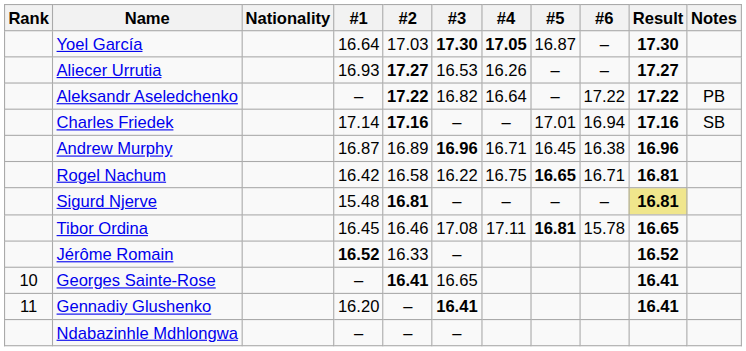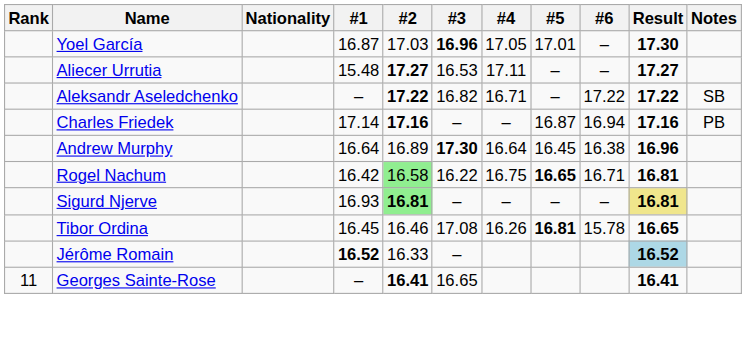 <table class="wikitable sortable" style="text-align:center;font-size:95%">
 <tr>
 <th>Rank</th>
 <th>Name</th>
 <th>Nationality</th>
 <th>#1</th>
 <th>#2</th>
 <th>#3</th>
 <th>#4</th>
 <th>#5</th>
 <th>#6</th>
 <th>Result</th>
 <th>Notes</th>
 </tr>
 <tr>
 <td></td>
 <td align="left"><a href='#'>Yoel García</a></td>
 <td align=left></td>
-<td>16.64</td>
+<td>16.87</td>
 <td>17.03</td>
-<td><strong>17.30</strong></td>
-<td><strong>17.05</strong></td>
-<td>16.87</td>
+<td><strong>16.96</strong></td>
+<td>17.05</td>
+<td>17.01</td>
 <td>–</td>
 <td><strong>17.30</strong></td>
 <td></td>
 </tr>
 <tr>
 <td></td>
 <td align="left"><a href='#'>Aliecer Urrutia</a></td>
 <td align=left></td>
-<td>16.93</td>
+<td>15.48</td>
 <td><strong>17.27</strong></td>
 <td>16.53</td>
-<td>16.26</td>
+<td>17.11</td>
 <td>–</td>
 <td>–</td>
 <td><strong>17.27</strong></td>
 <td></td>
 </tr>
 <tr>
 <td></td>
 <td align="left"><a href='#'>Aleksandr Aseledchenko</a></td>
 <td align=left></td>
 <td>–</td>
 <td><strong>17.22</strong></td>
 <td>16.82</td>
-<td>16.64</td>
+<td>16.71</td>
 <td>–</td>
 <td>17.22</td>
 <td><strong>17.22</strong></td>
-<td>PB</td>
+<td>SB</td>
 </tr>
 <tr>
 <td></td>
 <td align="left"><a href='#'>Charles Friedek</a></td>
 <td align=left></td>
 <td>17.14</td>
 <td><strong>17.16</strong></td>
 <td>–</td>
 <td>–</td>
-<td>17.01</td>
+<td>16.87</td>
 <td>16.94</td>
 <td><strong>17.16</strong></td>
-<td>SB</td>
+<td>PB</td>
 </tr>
 <tr>
 <td></td>
 <td align="left"><a href='#'>Andrew Murphy</a></td>
 <td align=left></td>
-<td>16.87</td>
+<td>16.64</td>
 <td>16.89</td>
-<td><strong>16.96</strong></td>
-<td>16.71</td>
+<td><strong>17.30</strong></td>
+<td>16.64</td>
 <td>16.45</td>
 <td>16.38</td>
 <td><strong>16.96</strong></td>
 <td></td>
 </tr>
 <tr>
 <td></td>
 <td align="left"><a href='#'>Rogel Nachum</a></td>
 <td align=left></td>
 <td>16.42</td>
-<td>16.58</td>
+<td style="background: lightgreen;">16.58</td>
 <td>16.22</td>
 <td>16.75</td>
 <td><strong>16.65</strong></td>
 <td>16.71</td>
 <td><strong>16.81</strong></td>
 <td></td>
 </tr>
 <tr>
 <td></td>
 <td align="left"><a href='#'>Sigurd Njerve</a></td>
 <td align=left></td>
-<td>15.48</td>
-<td><strong>16.81</strong></td>
+<td>16.93</td>
+<td style="background: lightgreen;"><strong>16.81</strong></td>
 <td>–</td>
 <td>–</td>
 <td>–</td>
 <td>–</td>
 <td style="background: khaki;"><strong>16.81</strong></td>
 <td></td>
 </tr>
 <tr>
 <td></td>
 <td align="left"><a href='#'>Tibor Ordina</a></td>
 <td align=left></td>
 <td>16.45</td>
 <td>16.46</td>
 <td>17.08</td>
-<td>17.11</td>
+<td>16.26</td>
 <td><strong>16.81</strong></td>
 <td>15.78</td>
 <td><strong>16.65</strong></td>
 <td></td>
 </tr>
 <tr>
 <td></td>
 <td align="left"><a href='#'>Jérôme Romain</a></td>
 <td align=left></td>
 <td><strong>16.52</strong></td>
 <td>16.33</td>
 <td>–</td>
 <td></td>
 <td></td>
 <td></td>
-<td><strong>16.52</strong></td>
+<td style="background: lightblue;"><strong>16.52</strong></td>
 <td></td>
 </tr>
 <tr>
-<td>10</td>
+<td>11</td>
 <td align="left"><a href='#'>Georges Sainte-Rose</a></td>
 <td align=left></td>
 <td>–</td>
 <td><strong>16.41</strong></td>
 <td>16.65</td>
 <td></td>
 <td></td>
 <td></td>
 <td><strong>16.41</strong></td>
 <td></td>
 </tr>
-<tr>
-<td>11</td>
-<td align="left"><a href='#'>Gennadiy Glushenko</a></td>
-<td align=left></td>
-<td>16.20</td>
-<td>–</td>
-<td><strong>16.41</strong></td>
-<td></td>
-<td></td>
-<td></td>
-<td><strong>16.41</strong></td>
-<td></td>
-</tr>
-<tr>
-<td></td>
-<td align="left"><a href='#'>Ndabazinhle Mdhlongwa</a></td>
-<td align=left></td>
-<td>–</td>
-<td>–</td>
-<td>–</td>
-<td></td>
-<td></td>
-<td></td>
-<td><strong></strong></td>
-<td></td>
-</tr>
 </table>
